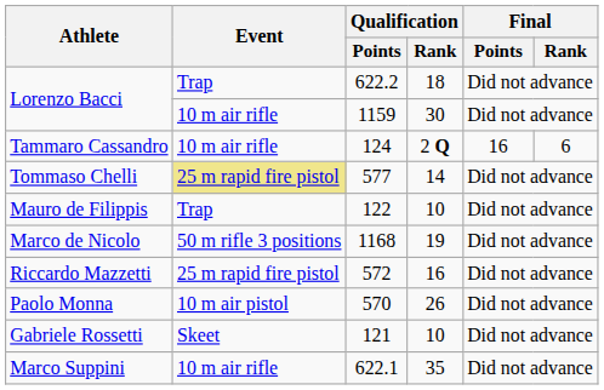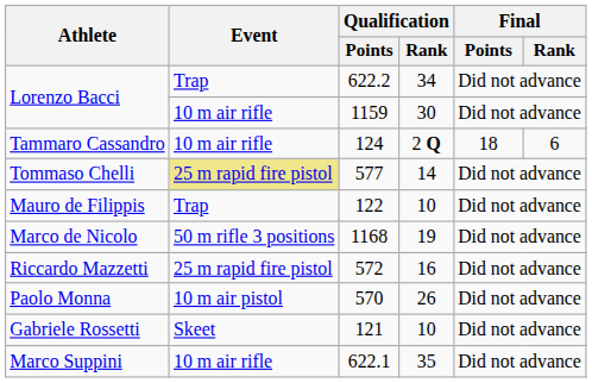 <table class="wikitable" style="font-size:90%">
 <tr>
 <th rowspan="2">Athlete</th>
 <th rowspan="2">Event</th>
 <th colspan=2>Qualification</th>
 <th colspan=2>Final</th>
 </tr>
 <tr style="font-size:95%">
 <th>Points</th>
 <th>Rank</th>
 <th>Points</th>
 <th>Rank</th>
 </tr>
 <tr align=center>
 <td align=left rowspan=2><a href='#'>Lorenzo Bacci</a></td>
 <td align=left><a href='#'>Trap</a></td>
 <td>622.2</td>
-<td>18</td>
+<td>34</td>
 <td colspan="2">Did not advance</td>
 </tr>
 <tr align=center>
 <td align=left><a href='#'>10 m air rifle</a></td>
 <td>1159</td>
 <td>30</td>
 <td colspan="2">Did not advance</td>
 </tr>
 <tr align=center>
 <td align=left><a href='#'>Tammaro Cassandro</a></td>
 <td align=left><a href='#'>10 m air rifle</a></td>
 <td>124</td>
 <td>2 <strong>Q</strong></td>
-<td>16</td>
+<td>18</td>
 <td>6</td>
 </tr>
 <tr align=center>
 <td align=left><a href='#'>Tommaso Chelli</a></td>
 <td align=left style="background: khaki;"><a href='#'>25 m rapid fire pistol</a></td>
 <td>577</td>
 <td>14</td>
 <td colspan=2>Did not advance</td>
 </tr>
 <tr align=center>
 <td align=left><a href='#'>Mauro de Filippis</a></td>
 <td align=left><a href='#'>Trap</a></td>
 <td>122</td>
 <td>10</td>
 <td colspan=2>Did not advance</td>
 </tr>
 <tr align=center>
 <td align=left><a href='#'>Marco de Nicolo</a></td>
 <td align=left><a href='#'>50 m rifle 3 positions</a></td>
 <td>1168</td>
 <td>19</td>
 <td colspan=2>Did not advance</td>
 </tr>
 <tr align=center>
 <td align=left><a href='#'>Riccardo Mazzetti</a></td>
 <td align=left><a href='#'>25 m rapid fire pistol</a></td>
 <td>572</td>
 <td>16</td>
 <td colspan=2>Did not advance</td>
 </tr>
 <tr align=center>
 <td align=left><a href='#'>Paolo Monna</a></td>
 <td align=left><a href='#'>10 m air pistol</a></td>
 <td>570</td>
 <td>26</td>
 <td colspan="2">Did not advance</td>
 </tr>
 <tr align=center>
 <td align=left><a href='#'>Gabriele Rossetti</a></td>
 <td align=left><a href='#'>Skeet</a></td>
 <td>121</td>
 <td>10</td>
 <td colspan=2>Did not advance</td>
 </tr>
 <tr align=center>
 <td align=left><a href='#'>Marco Suppini</a></td>
 <td align=left><a href='#'>10 m air rifle</a></td>
 <td>622.1</td>
 <td>35</td>
 <td colspan="2">Did not advance</td>
 </tr>
 </table>
